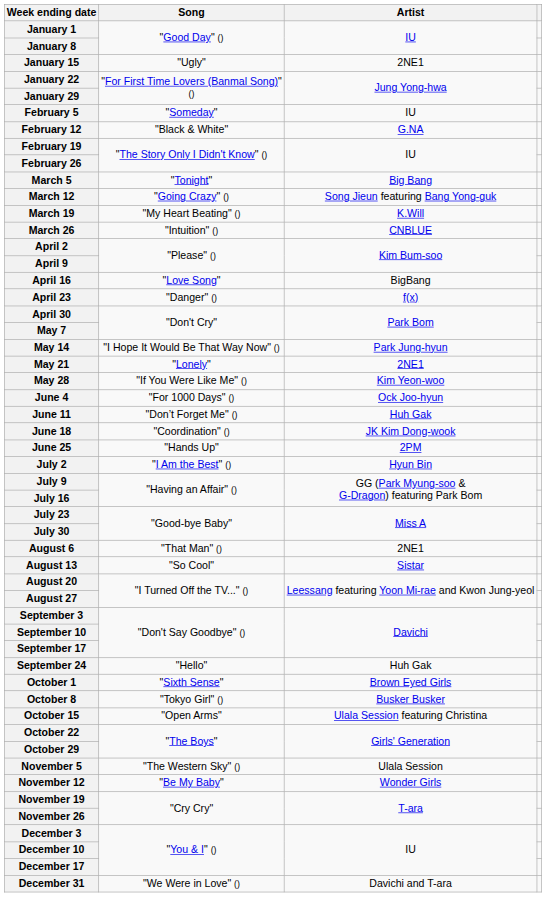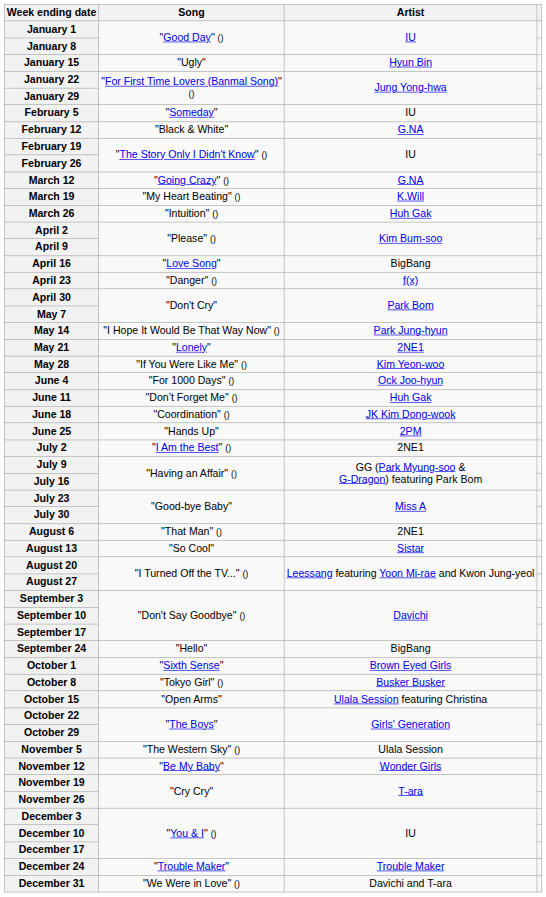 <table class="wikitable plainrowheaders">
 <tr>
 <th>Week ending date</th>
 <th>Song</th>
 <th>Artist</th>
 <th></th>
 </tr>
 <tr>
 <th scope="row">January 1</th>
 <td style="text-align:center;" rowspan="2">"<a href='#'>Good Day</a>" <small>()</small></td>
 <td style="text-align:center;" rowspan="2"><a href='#'>IU</a></td>
 <td style="text-align:center;"></td>
 </tr>
 <tr>
 <th scope="row">January 8</th>
 <td style="text-align:center;"></td>
 </tr>
 <tr>
 <th scope="row">January 15</th>
 <td style="text-align:center;">"Ugly"</td>
-<td style="text-align:center;">2NE1</td>
+<td style="text-align:center;"><a href='#'>Hyun Bin</a></td>
 <td style="text-align:center;"></td>
 </tr>
 <tr>
 <th scope="row">January 22</th>
 <td style="text-align:center;" rowspan="2">"<a href='#'>For First Time Lovers (Banmal Song)</a>" <br> <small>()</small></td>
 <td style="text-align:center;" rowspan="2"><a href='#'>Jung Yong-hwa</a></td>
 <td style="text-align:center;"></td>
 </tr>
 <tr>
 <th scope="row">January 29</th>
 <td style="text-align:center;"></td>
 </tr>
 <tr>
 <th scope="row">February 5</th>
 <td style="text-align:center;">"<a href='#'>Someday</a>"</td>
 <td style="text-align:center;">IU</td>
 <td style="text-align:center;"></td>
 </tr>
 <tr>
 <th scope="row">February 12</th>
 <td style="text-align:center;">"Black & White"</td>
 <td style="text-align:center;"><a href='#'>G.NA</a></td>
 <td style="text-align:center;"></td>
 </tr>
 <tr>
 <th scope="row">February 19</th>
 <td style="text-align:center;" rowspan="2">"<a href='#'>The Story Only I Didn't Know</a>" <small>()</small></td>
 <td style="text-align:center;" rowspan="2">IU</td>
 <td style="text-align:center;"></td>
 </tr>
 <tr>
 <th scope="row">February 26</th>
 <td style="text-align:center;"></td>
 </tr>
 <tr>
-<th scope="row">March 5</th>
-<td style="text-align:center;">"<a href='#'>Tonight</a>"</td>
-<td style="text-align:center;"><a href='#'>Big Bang</a></td>
-<td style="text-align:center;"></td>
-</tr>
-<tr>
 <th scope="row">March 12</th>
 <td style="text-align:center;">"<a href='#'>Going Crazy</a>" <small>()</small></td>
-<td style="text-align:center;"><a href='#'>Song Jieun</a> featuring <a href='#'>Bang Yong-guk</a></td>
+<td style="text-align:center;"><a href='#'>G.NA</a></td>
 <td style="text-align:center;"></td>
 </tr>
 <tr>
 <th scope="row">March 19</th>
 <td style="text-align:center;">"My Heart Beating" <small>()</small></td>
 <td style="text-align:center;"><a href='#'>K.Will</a></td>
 <td style="text-align:center;"></td>
 </tr>
 <tr>
 <th scope="row">March 26</th>
 <td style="text-align:center;">"Intuition" <small>()</small></td>
-<td style="text-align:center;"><a href='#'>CNBLUE</a></td>
+<td style="text-align:center;"><a href='#'>Huh Gak</a></td>
 <td style="text-align:center;"></td>
 </tr>
 <tr>
 <th scope="row">April 2</th>
 <td style="text-align:center;" rowspan="2">"Please" <small>()</small></td>
 <td style="text-align:center;" rowspan="2"><a href='#'>Kim Bum-soo</a></td>
 <td style="text-align:center;"></td>
 </tr>
 <tr>
 <th scope="row">April 9</th>
 <td style="text-align:center;"></td>
 </tr>
 <tr>
 <th scope="row">April 16</th>
 <td style="text-align:center;">"<a href='#'>Love Song</a>"</td>
 <td style="text-align:center;">BigBang</td>
 <td style="text-align:center;"></td>
 </tr>
 <tr>
 <th scope="row">April 23</th>
 <td style="text-align:center;">"Danger" <small>()</small></td>
 <td style="text-align:center;"><a href='#'>f(x)</a></td>
 <td style="text-align:center;"></td>
 </tr>
 <tr>
 <th scope="row">April 30</th>
 <td style="text-align:center;" rowspan="2">"Don't Cry"</td>
 <td style="text-align:center;" rowspan="2"><a href='#'>Park Bom</a></td>
 <td style="text-align:center;"></td>
 </tr>
 <tr>
 <th scope="row">May 7</th>
 <td style="text-align:center;"></td>
 </tr>
 <tr>
 <th scope="row">May 14</th>
 <td style="text-align:center;">"I Hope It Would Be That Way Now" <small>()</small></td>
 <td style="text-align:center;"><a href='#'>Park Jung-hyun</a></td>
 <td style="text-align:center;"></td>
 </tr>
 <tr>
 <th scope="row">May 21</th>
 <td style="text-align:center;">"<a href='#'>Lonely</a>"</td>
 <td style="text-align:center;"><a href='#'>2NE1</a></td>
 <td style="text-align:Center;"></td>
 </tr>
 <tr>
 <th scope="row">May 28</th>
 <td style="text-align:center;">"If You Were Like Me" <small>()</small></td>
 <td style="text-align:center;"><a href='#'>Kim Yeon-woo</a></td>
 <td style="text-align:Center;"></td>
 </tr>
 <tr>
 <th scope="row">June 4</th>
 <td style="text-align:center;">"For 1000 Days" <small>()</small></td>
 <td style="text-align:center;"><a href='#'>Ock Joo-hyun</a></td>
 <td style="text-align:Center;"></td>
 </tr>
 <tr>
 <th scope="row">June 11</th>
 <td style="text-align:center;">"Don’t Forget Me" <small>()</small></td>
 <td style="text-align:center;"><a href='#'>Huh Gak</a></td>
 <td style="text-align:Center;"></td>
 </tr>
 <tr>
 <th scope="row">June 18</th>
 <td style="text-align:center;">"Coordination" <small>()</small></td>
 <td style="text-align:center;"><a href='#'>JK Kim Dong-wook</a></td>
 <td style="text-align:Center;"></td>
 </tr>
 <tr>
 <th scope="row">June 25</th>
 <td style="text-align:center;">"Hands Up"</td>
 <td style="text-align:center;"><a href='#'>2PM</a></td>
 <td style="text-align:Center;"></td>
 </tr>
 <tr>
 <th scope="row">July 2</th>
 <td style="text-align:center;">"<a href='#'>I Am the Best</a>" <small>()</small></td>
-<td style="text-align:center;"><a href='#'>Hyun Bin</a></td>
+<td style="text-align:center;">2NE1</td>
 <td style="text-align:Center;"></td>
 </tr>
 <tr>
 <th scope="row">July 9</th>
 <td style="text-align:center;" rowspan="2">"Having an Affair" <small>()</small></td>
 <td style="text-align:center;" rowspan="2">GG (<a href='#'>Park Myung-soo</a> & <br> <a href='#'>G-Dragon</a>) featuring Park Bom</td>
 <td style="text-align:center;"></td>
 </tr>
 <tr>
 <th scope="row">July 16</th>
 <td style="text-align:center;"></td>
 </tr>
 <tr>
 <th scope="row">July 23</th>
 <td style="text-align:center;" rowspan="2">"Good-bye Baby"</td>
 <td style="text-align:center;" rowspan="2"><a href='#'>Miss A</a></td>
 <td style="text-align:center;"></td>
 </tr>
 <tr>
 <th scope="row">July 30</th>
 <td style="text-align:center;"></td>
 </tr>
 <tr>
 <th scope="row">August 6</th>
 <td style="text-align:center;">"That Man" <small>()</small></td>
 <td style="text-align:center;">2NE1</td>
 <td style="text-align:center;"></td>
 </tr>
 <tr>
 <th scope="row">August 13</th>
 <td style="text-align:center;">"So Cool"</td>
 <td style="text-align:center;"><a href='#'>Sistar</a></td>
 <td style="text-align:center;"></td>
 </tr>
 <tr>
 <th scope="row">August 20</th>
 <td style="text-align:center;" rowspan="2">"I Turned Off the TV..." <small>()</small></td>
 <td style="text-align:center;" rowspan="2"><a href='#'>Leessang</a> featuring <a href='#'>Yoon Mi-rae</a> and Kwon Jung-yeol</td>
 <td style="text-align:center;"></td>
 </tr>
 <tr>
 <th scope="row">August 27</th>
 <td style="text-align:center;"></td>
 </tr>
 <tr>
 <th scope="row">September 3</th>
 <td rowspan="3" style="text-align:center;">"Don't Say Goodbye" <small>()</small></td>
 <td rowspan="3" style="text-align:center;"><a href='#'>Davichi</a></td>
 <td style="text-align:center;"></td>
 </tr>
 <tr style="text-align:center;">
 <th scope="row">September 10</th>
 <td style="text-align:center;"></td>
 </tr>
 <tr style="text-align:center;">
 <th scope="row">September 17</th>
 <td style="text-align:center;"></td>
 </tr>
 <tr style="text-align:center;">
 <th scope="row">September 24</th>
 <td>"Hello"</td>
-<td>Huh Gak</td>
+<td style="text-align:center;">BigBang</td>
 <td style="text-align:center;"></td>
 </tr>
 <tr style="text-align:center;">
 <th scope="row">October 1</th>
 <td>"<a href='#'>Sixth Sense</a>"</td>
 <td><a href='#'>Brown Eyed Girls</a></td>
 <td style="text-align:center;"></td>
 </tr>
 <tr>
 <th scope="row">October 8</th>
 <td style="text-align:center;">"Tokyo Girl" <small>()</small></td>
 <td style="text-align:center;"><a href='#'>Busker Busker</a></td>
 <td style="text-align:center;"></td>
 </tr>
 <tr>
 <th scope="row">October 15</th>
 <td style="text-align:center;">"Open Arms"</td>
 <td style="text-align:center;"><a href='#'>Ulala Session</a> featuring Christina</td>
 <td style="text-align:center;"></td>
 </tr>
 <tr>
 <th scope="row">October 22</th>
 <td style="text-align:center;" rowspan="2">"<a href='#'>The Boys</a>"</td>
 <td style="text-align:center;" rowspan="2"><a href='#'>Girls' Generation</a></td>
 <td style="text-align:center;"></td>
 </tr>
 <tr style="text-align:center;">
 <th scope="row">October 29</th>
 <td style="text-align:center;"></td>
 </tr>
 <tr>
 <th scope="row">November 5</th>
 <td style="text-align:center;">"The Western Sky" <small>()</small></td>
 <td style="text-align:center;">Ulala Session</td>
 <td style="text-align:center;"></td>
 </tr>
 <tr>
 <th scope="row">November 12</th>
 <td style="text-align:center;">"<a href='#'>Be My Baby</a>"</td>
 <td style="text-align:center;"><a href='#'>Wonder Girls</a></td>
 <td style="text-align:center;"></td>
 </tr>
 <tr style="text-align:center;">
 <th scope="row">November 19</th>
 <td rowspan="2">"Cry Cry"</td>
 <td rowspan="2"><a href='#'>T-ara</a></td>
 <td style="text-align:center;"></td>
 </tr>
 <tr style="text-align:center;">
 <th scope="row">November 26</th>
 <td style="text-align:center;"></td>
 </tr>
 <tr>
 <th scope="row">December 3</th>
 <td style="text-align:center;" rowspan="3">"<a href='#'>You & I</a>" <small>()</small></td>
 <td style="text-align:center;" rowspan="3">IU</td>
 <td style="text-align:center;"></td>
 </tr>
 <tr style="text-align:center;">
 <th scope="row">December 10</th>
 <td style="text-align:center;"></td>
 </tr>
 <tr style="text-align:center;">
 <th scope="row">December 17</th>
 <td style="text-align:center;"></td>
 </tr>
 <tr>
+<th scope="row">December 24</th>
+<td style="text-align:center;">"<a href='#'>Trouble Maker</a>"</td>
+<td style="text-align:center;"><a href='#'>Trouble Maker</a></td>
+<td style="text-align:center;"></td>
+</tr>
+<tr>
 <th scope="row">December 31</th>
 <td style="text-align:center;">"We Were in Love" <small>()</small></td>
 <td style="text-align:center;">Davichi and T-ara</td>
 <td style="text-align:center;"></td>
 </tr>
 </table>
